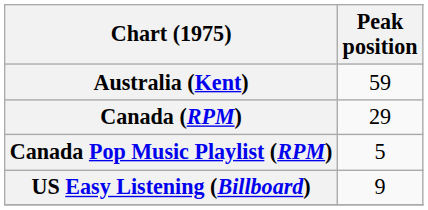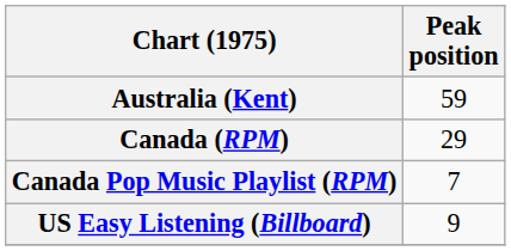 <table class="wikitable sortable plainrowheaders">
 <tr>
 <th>Chart (1975)</th>
 <th>Peak<br>position</th>
 </tr>
 <tr>
 <th scope="row">Australia (<a href='#'>Kent</a>)</th>
 <td align="center">59</td>
 </tr>
 <tr>
 <th scope="row">Canada (<em><a href='#'>RPM</a></em>)</th>
 <td align="center">29</td>
 </tr>
 <tr>
 <th scope="row">Canada <a href='#'>Pop Music Playlist</a> (<em><a href='#'>RPM</a></em>)</th>
-<td align="center">5</td>
+<td align="center">7</td>
 </tr>
 <tr>
 <th scope="row">US <a href='#'>Easy Listening</a> (<em><a href='#'>Billboard</a></em>)</th>
 <td align="center">9</td>
 </tr>
 <tr>
 </tr>
 </table>
